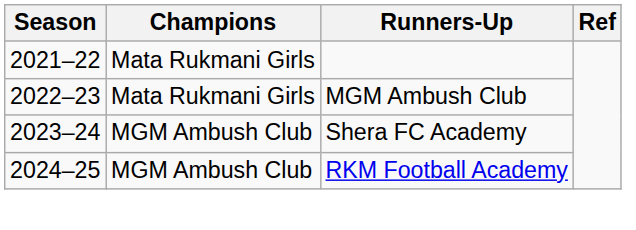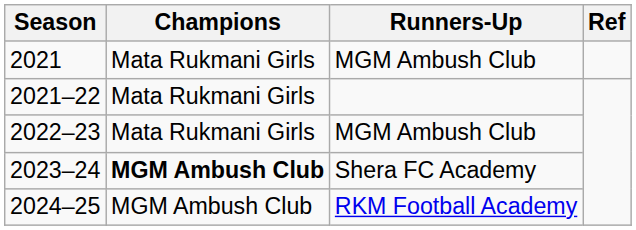 <table class="wikitable">
 <tr>
 <th>Season</th>
 <th>Champions</th>
 <th>Runners-Up</th>
 <th>Ref</th>
+</tr>
+<tr>
+<td>2021</td>
+<td>Mata Rukmani Girls</td>
+<td>MGM Ambush Club</td>
+<td></td>
 </tr>
 <tr>
 <td>2021–22</td>
 <td>Mata Rukmani Girls</td>
 <td></td>
 <td rowspan=4></td>
 </tr>
 <tr>
 <td>2022–23</td>
 <td>Mata Rukmani Girls</td>
 <td>MGM Ambush Club</td>
 </tr>
 <tr>
 <td>2023–24</td>
-<td>MGM Ambush Club</td>
+<td><strong>MGM Ambush Club</strong></td>
 <td>Shera FC Academy</td>
 </tr>
 <tr>
 <td>2024–25</td>
 <td>MGM Ambush Club</td>
 <td><a href='#'>RKM Football Academy</a></td>
 </tr>
 </table>
